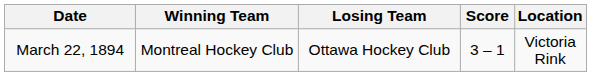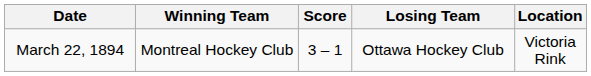 <table class="wikitable" style="text-align:center;"|->
 <tr>
 <th style="width:8em">Date</th>
 <th style="width:10em">Winning Team</th>
+<th style="width:3em">Score</th>
 <th style="width:10em">Losing Team</th>
-<th style="width:3em">Score</th>
 <th style="width:3em">Location</th>
 </tr>
 <tr>
 <td>March 22, 1894</td>
 <td>Montreal Hockey Club</td>
+<td align="center">3 – 1</td>
 <td>Ottawa Hockey Club</td>
-<td align="center">3 – 1</td>
 <td>Victoria Rink</td>
 </tr>
 </table>
